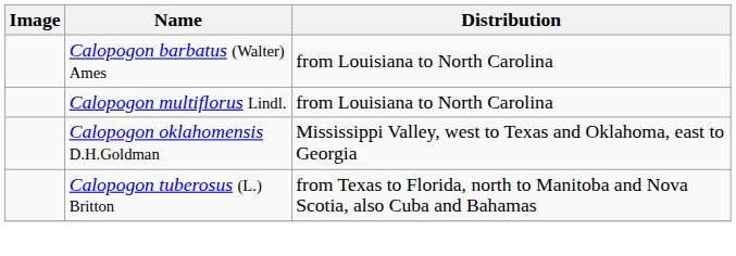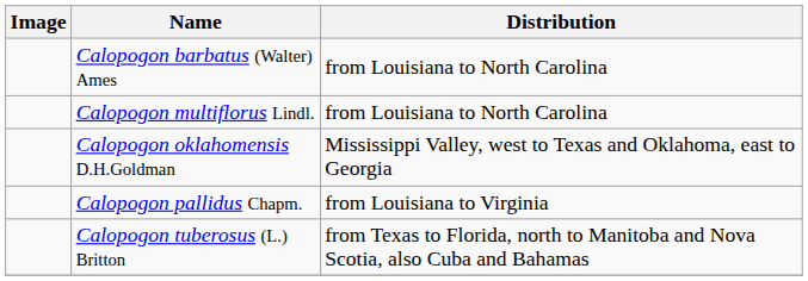 <table class="wikitable">
 <tr>
 <th>Image</th>
 <th>Name</th>
 <th>Distribution</th>
 </tr>
 <tr>
 <td></td>
 <td><em><a href='#'>Calopogon barbatus</a></em> <small>(Walter) Ames</small></td>
 <td>from Louisiana to North Carolina</td>
 </tr>
 <tr>
 <td></td>
 <td><em><a href='#'>Calopogon multiflorus</a></em> <small>Lindl.</small></td>
 <td>from Louisiana to North Carolina</td>
 </tr>
 <tr>
 <td></td>
 <td><em><a href='#'>Calopogon oklahomensis</a></em> <small>D.H.Goldman</small></td>
 <td>Mississippi Valley, west to Texas and Oklahoma, east to Georgia</td>
 </tr>
 <tr>
 <td></td>
+<td><em><a href='#'>Calopogon pallidus</a></em> <small>Chapm.</small></td>
+<td>from Louisiana to Virginia</td>
+</tr>
+<tr>
+<td></td>
 <td><em><a href='#'>Calopogon tuberosus</a></em> <small>(L.) Britton</small></td>
 <td>from Texas to Florida, north to Manitoba and Nova Scotia, also Cuba and Bahamas</td>
 </tr>
 <tr>
 </tr>
 </table>
